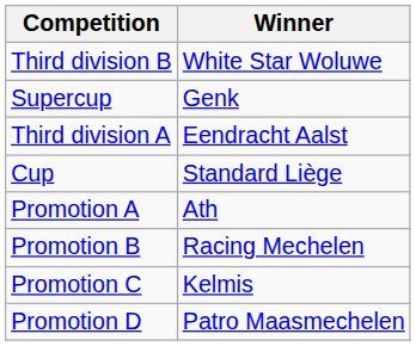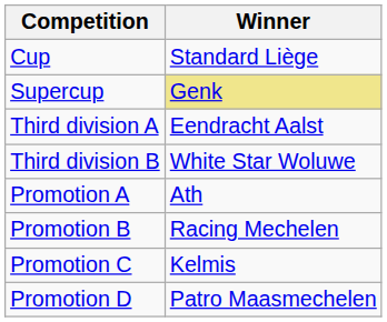 <table class="wikitable">
 <tr>
 <th>Competition</th>
 <th>Winner</th>
 </tr>
 <tr>
-<td><a href='#'>Third division B</a></td>
-<td><a href='#'>White Star Woluwe</a></td>
+<td><a href='#'>Cup</a></td>
+<td><a href='#'>Standard Liège</a></td>
 </tr>
 <tr>
 <td><a href='#'>Supercup</a></td>
-<td><a href='#'>Genk</a></td>
+<td style="background: khaki;"><a href='#'>Genk</a></td>
 </tr>
 <tr>
 <td><a href='#'>Third division A</a></td>
 <td><a href='#'>Eendracht Aalst</a></td>
 </tr>
 <tr>
-<td><a href='#'>Cup</a></td>
-<td><a href='#'>Standard Liège</a></td>
+<td><a href='#'>Third division B</a></td>
+<td><a href='#'>White Star Woluwe</a></td>
 </tr>
 <tr>
 <td><a href='#'>Promotion A</a></td>
 <td><a href='#'>Ath</a></td>
 </tr>
 <tr>
 <td><a href='#'>Promotion B</a></td>
 <td><a href='#'>Racing Mechelen</a></td>
 </tr>
 <tr>
 <td><a href='#'>Promotion C</a></td>
 <td><a href='#'>Kelmis</a></td>
 </tr>
 <tr>
 <td><a href='#'>Promotion D</a></td>
 <td><a href='#'>Patro Maasmechelen</a></td>
 </tr>
 </table>
